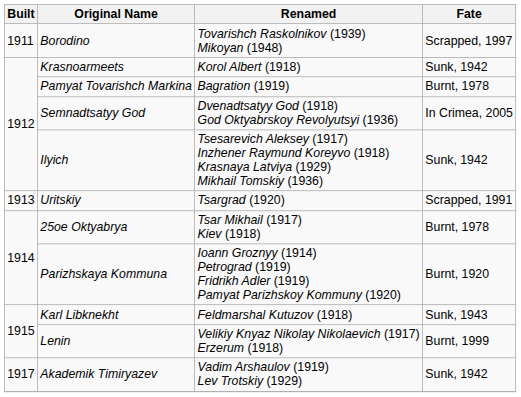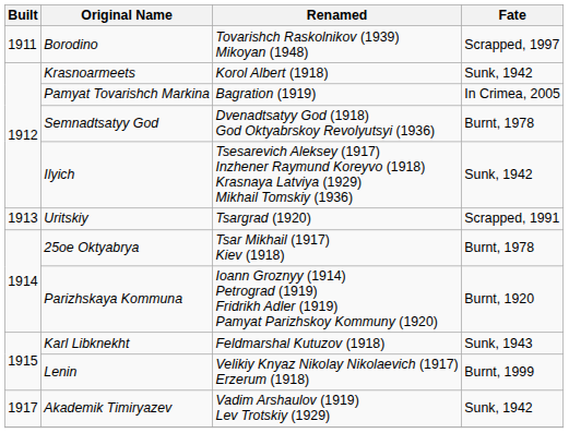 <table class="wikitable">
 <tr>
 <th>Built</th>
 <th>Original Name</th>
 <th>Renamed</th>
 <th>Fate</th>
 </tr>
 <tr>
 <td>1911</td>
 <td><em>Borodino</em></td>
 <td><em>Tovarishch Raskolnikov</em> (1939)<br><em>Mikoyan</em> (1948)</td>
 <td>Scrapped, 1997</td>
 </tr>
 <tr>
 <td rowspan="4">1912</td>
 <td><em>Krasnoarmeets</em></td>
 <td><em>Korol Albert</em> (1918)</td>
 <td>Sunk, 1942</td>
 </tr>
 <tr>
 <td><em>Pamyat Tovarishch Markina</em></td>
 <td><em>Bagration</em> (1919)</td>
-<td>Burnt, 1978</td>
+<td>In Crimea, 2005</td>
 </tr>
 <tr>
 <td><em>Semnadtsatyy God</em></td>
 <td><em>Dvenadtsatyy God</em> (1918)<br><em>God Oktyabrskoy Revolyutsyi</em> (1936)</td>
-<td>In Crimea, 2005</td>
+<td>Burnt, 1978</td>
 </tr>
 <tr>
 <td><em>Ilyich</em></td>
 <td><em>Tsesarevich Aleksey</em> (1917)<br><em>Inzhener Raymund Koreyvo</em> (1918)<br><em>Krasnaya Latviya</em> (1929)<br><em>Mikhail Tomskiy </em> (1936)</td>
 <td>Sunk, 1942</td>
 </tr>
 <tr>
 <td>1913</td>
 <td><em>Uritskiy</em></td>
 <td><em>Tsargrad</em> (1920)</td>
 <td>Scrapped, 1991</td>
 </tr>
 <tr>
 <td rowspan="2">1914</td>
 <td><em>25oe Oktyabrya</em></td>
 <td><em>Tsar Mikhail</em> (1917)<br><em>Kiev</em> (1918)</td>
 <td>Burnt, 1978</td>
 </tr>
 <tr>
 <td><em>Parizhskaya Kommuna</em></td>
 <td><em>Ioann Groznyy</em> (1914)<br><em>Petrograd</em> (1919)<br><em>Fridrikh Adler</em> (1919)<br><em>Pamyat Parizhskoy Kommuny</em> (1920)</td>
 <td>Burnt, 1920</td>
 </tr>
 <tr>
 <td rowspan="2">1915</td>
 <td><em>Karl Libknekht</em></td>
 <td><em>Feldmarshal Kutuzov</em> (1918)</td>
 <td>Sunk, 1943</td>
 </tr>
 <tr>
 <td><em>Lenin</em></td>
 <td><em>Velikiy Knyaz Nikolay Nikolaevich</em> (1917)<br><em>Erzerum</em> (1918)</td>
 <td>Burnt, 1999</td>
 </tr>
 <tr>
 <td>1917</td>
 <td><em>Akademik Timiryazev</em></td>
 <td><em>Vadim Arshaulov</em> (1919)<br><em>Lev Trotskiy</em> (1929)</td>
 <td>Sunk, 1942</td>
 </tr>
 <tr>
 </tr>
 </table>
